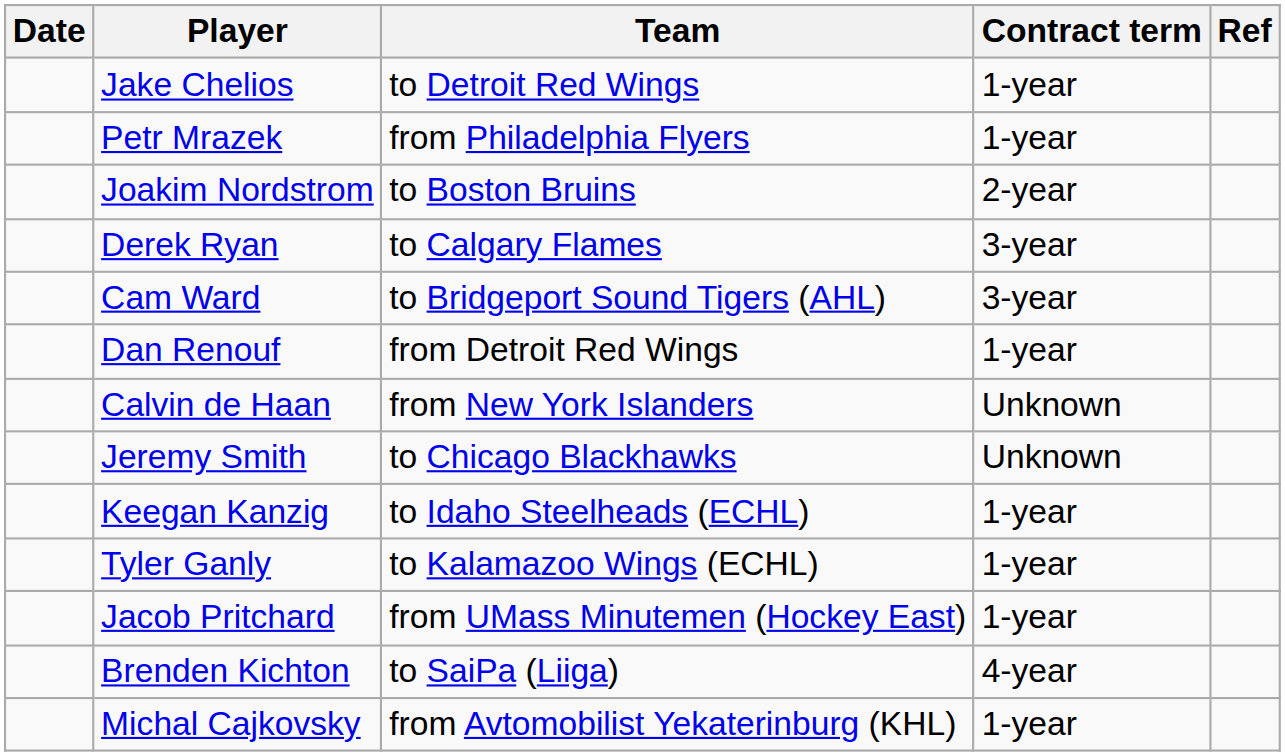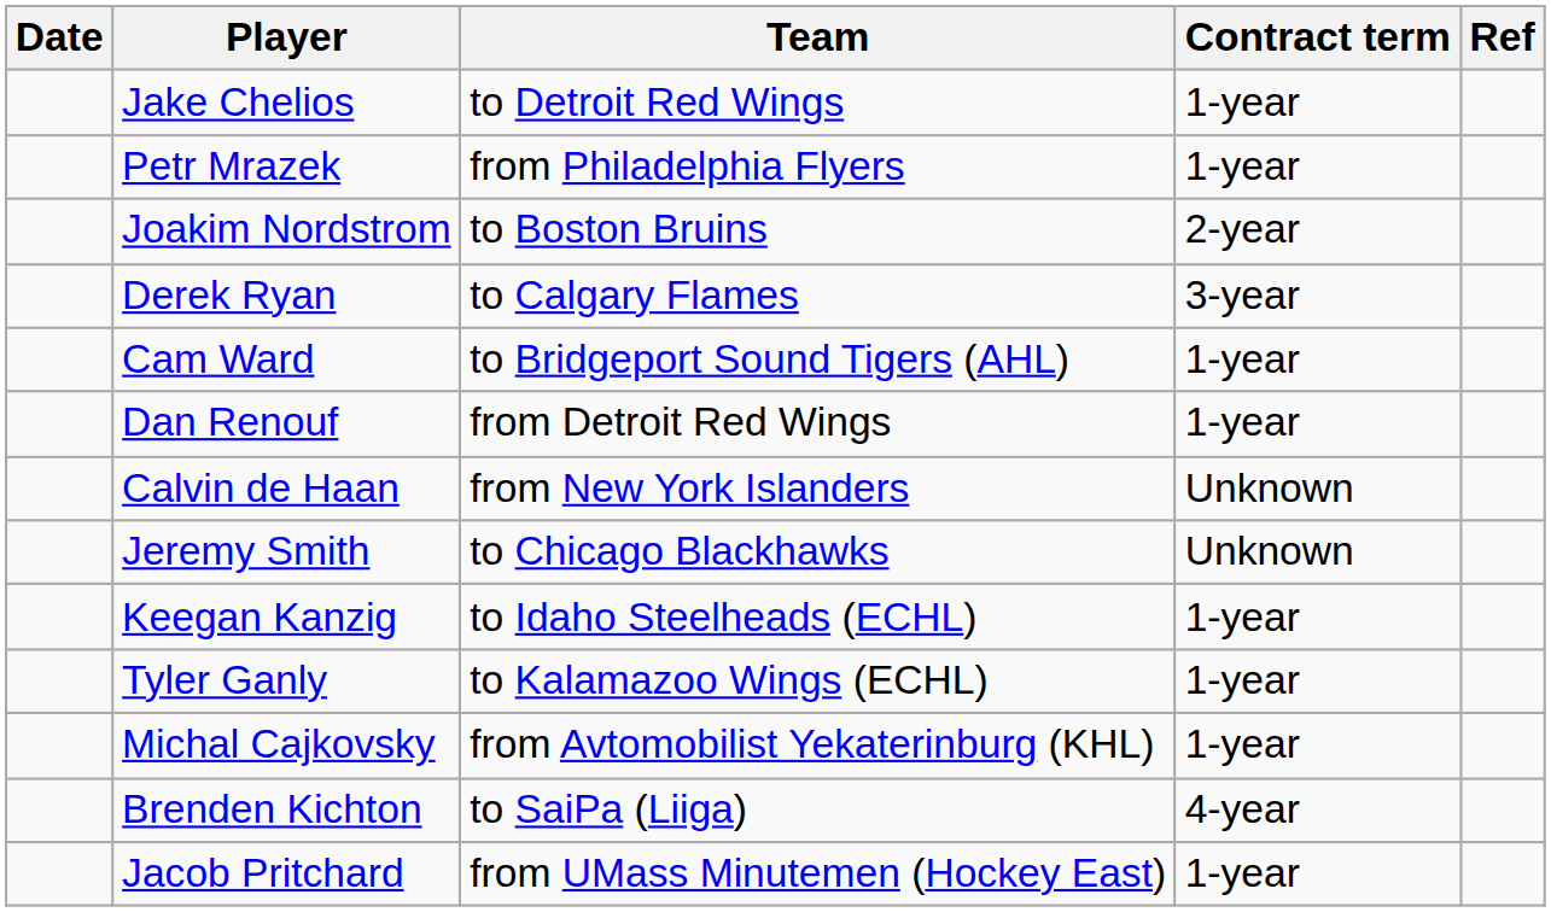 <table class="wikitable">
 <tr>
 <th>Date</th>
 <th>Player</th>
 <th>Team</th>
 <th>Contract term</th>
 <th>Ref</th>
 </tr>
 <tr>
 <td></td>
 <td><a href='#'>Jake Chelios</a></td>
 <td>to <a href='#'>Detroit Red Wings</a></td>
 <td>1-year</td>
 <td></td>
 </tr>
 <tr>
 <td></td>
 <td><a href='#'>Petr Mrazek</a></td>
 <td>from <a href='#'>Philadelphia Flyers</a></td>
 <td>1-year</td>
 <td></td>
 </tr>
 <tr>
 <td></td>
 <td><a href='#'>Joakim Nordstrom</a></td>
 <td>to <a href='#'>Boston Bruins</a></td>
 <td>2-year</td>
 <td></td>
 </tr>
 <tr>
 <td></td>
 <td><a href='#'>Derek Ryan</a></td>
 <td>to <a href='#'>Calgary Flames</a></td>
 <td>3-year</td>
 <td></td>
 </tr>
 <tr>
 <td></td>
 <td><a href='#'>Cam Ward</a></td>
 <td>to <a href='#'>Bridgeport Sound Tigers</a> (<a href='#'>AHL</a>)</td>
-<td>3-year</td>
+<td>1-year</td>
 <td></td>
 </tr>
 <tr>
 <td></td>
 <td><a href='#'>Dan Renouf</a></td>
 <td>from Detroit Red Wings</td>
 <td>1-year</td>
 <td></td>
 </tr>
 <tr>
 <td></td>
 <td><a href='#'>Calvin de Haan</a></td>
 <td>from <a href='#'>New York Islanders</a></td>
 <td>Unknown</td>
 <td></td>
 </tr>
 <tr>
 <td></td>
 <td><a href='#'>Jeremy Smith</a></td>
 <td>to <a href='#'>Chicago Blackhawks</a></td>
 <td>Unknown</td>
 <td></td>
 </tr>
 <tr>
 <td></td>
 <td><a href='#'>Keegan Kanzig</a></td>
 <td>to <a href='#'>Idaho Steelheads</a> (<a href='#'>ECHL</a>)</td>
 <td>1-year</td>
 <td></td>
 </tr>
 <tr>
 <td></td>
 <td><a href='#'>Tyler Ganly</a></td>
 <td>to <a href='#'>Kalamazoo Wings</a> (ECHL)</td>
 <td>1-year</td>
 <td></td>
 </tr>
 <tr>
 <td></td>
-<td><a href='#'>Jacob Pritchard</a></td>
-<td>from <a href='#'>UMass Minutemen</a> (<a href='#'>Hockey East</a>)</td>
+<td><a href='#'>Michal Cajkovsky</a></td>
+<td>from <a href='#'>Avtomobilist Yekaterinburg</a> (KHL)</td>
 <td>1-year</td>
 <td></td>
 </tr>
 <tr>
 <td></td>
 <td><a href='#'>Brenden Kichton</a></td>
 <td>to <a href='#'>SaiPa</a> (<a href='#'>Liiga</a>)</td>
 <td>4-year</td>
 <td></td>
 </tr>
 <tr>
 <td></td>
-<td><a href='#'>Michal Cajkovsky</a></td>
-<td>from <a href='#'>Avtomobilist Yekaterinburg</a> (KHL)</td>
+<td><a href='#'>Jacob Pritchard</a></td>
+<td>from <a href='#'>UMass Minutemen</a> (<a href='#'>Hockey East</a>)</td>
 <td>1-year</td>
 <td></td>
 </tr>
 </table>
